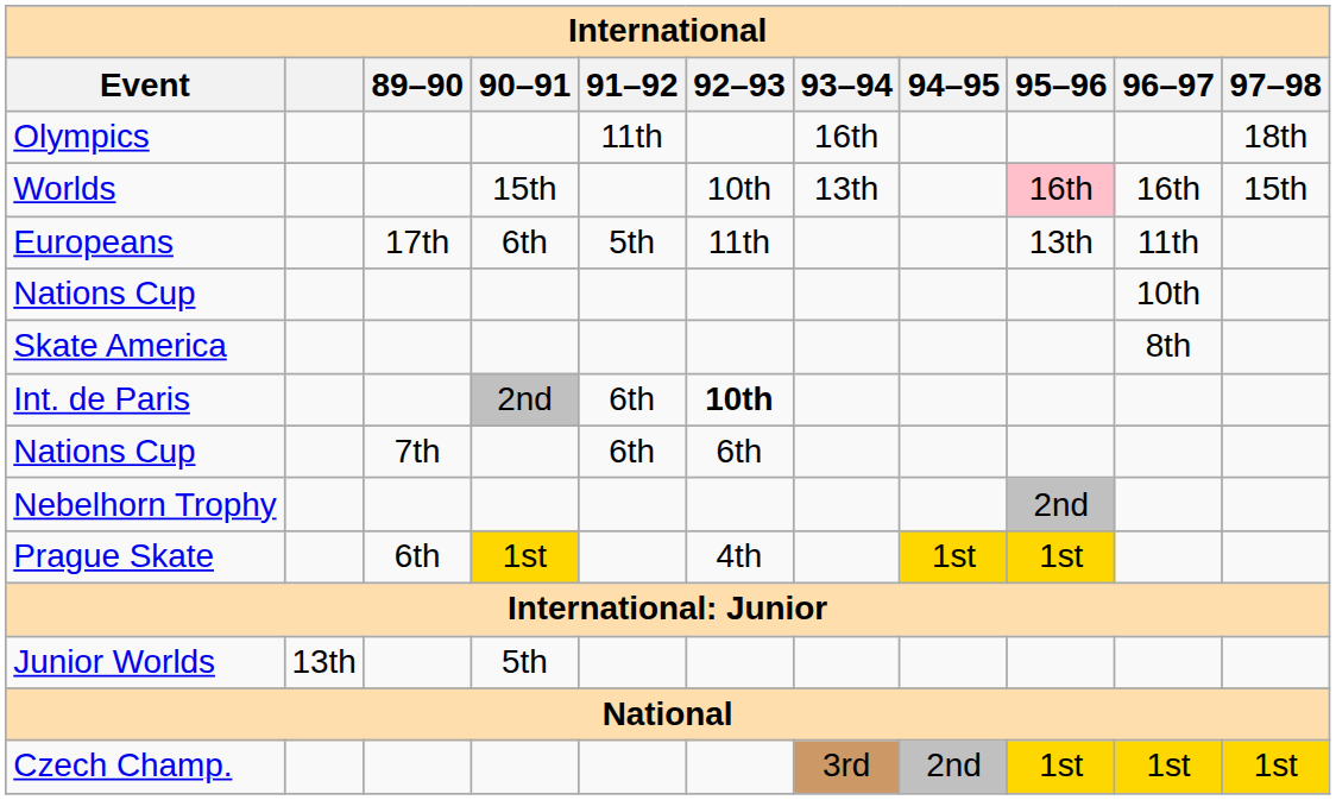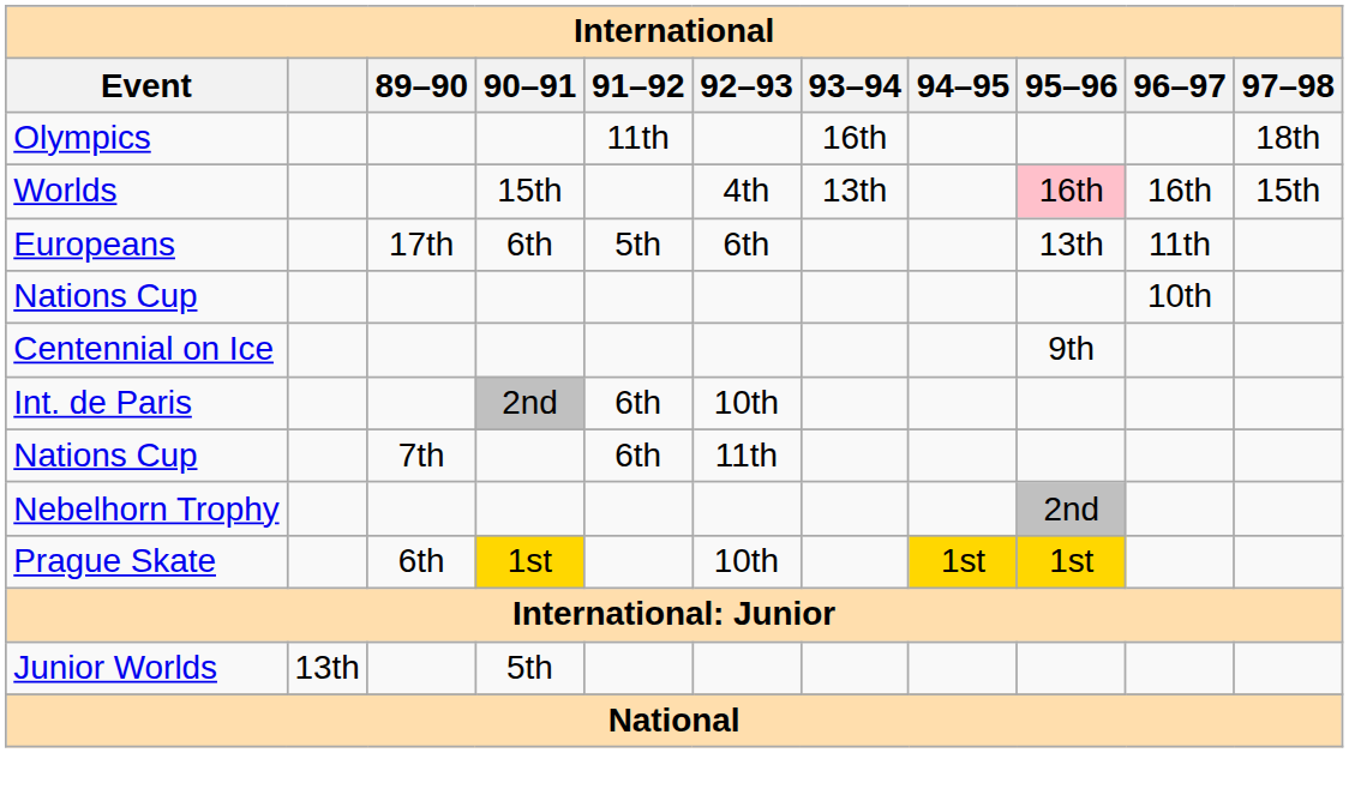 <table class="wikitable" style="text-align:center">
 <tr>
 <th style="background-color: #ffdead; " colspan=11 align=center>International</th>
 </tr>
 <tr>
 <th>Event</th>
 <th> <br> </th>
 <th>89–90 <br> </th>
 <th>90–91 <br> </th>
 <th>91–92 <br> </th>
 <th>92–93 <br> </th>
 <th>93–94 <br> </th>
 <th>94–95 <br> </th>
 <th>95–96 <br> </th>
 <th>96–97 <br> </th>
 <th>97–98 <br> </th>
 </tr>
 <tr>
 <td align=left><a href='#'>Olympics</a></td>
 <td></td>
 <td></td>
 <td></td>
 <td>11th</td>
 <td></td>
 <td>16th</td>
 <td></td>
 <td></td>
 <td></td>
 <td>18th</td>
 </tr>
 <tr>
 <td align=left><a href='#'>Worlds</a></td>
 <td></td>
 <td></td>
 <td>15th</td>
 <td></td>
-<td>10th</td>
+<td>4th</td>
 <td>13th</td>
 <td></td>
 <td style="background: pink;">16th</td>
 <td>16th</td>
 <td>15th</td>
 </tr>
 <tr>
 <td align=left><a href='#'>Europeans</a></td>
 <td></td>
 <td>17th</td>
 <td>6th</td>
 <td>5th</td>
-<td>11th</td>
+<td>6th</td>
 <td></td>
 <td></td>
 <td>13th</td>
 <td>11th</td>
 <td></td>
 </tr>
 <tr>
 <td align=left> <a href='#'>Nations Cup</a></td>
 <td></td>
 <td></td>
 <td></td>
 <td></td>
 <td></td>
 <td></td>
 <td></td>
 <td></td>
 <td>10th</td>
 <td></td>
 </tr>
 <tr>
-<td align=left>  <a href='#'>Skate America</a></td>
+<td align=left><a href='#'>Centennial on Ice</a></td>
 <td></td>
 <td></td>
 <td></td>
 <td></td>
 <td></td>
 <td></td>
 <td></td>
+<td>9th</td>
 <td></td>
-<td>8th</td>
 <td></td>
 </tr>
 <tr>
 <td align=left><a href='#'>Int. de Paris</a></td>
 <td></td>
 <td></td>
 <td bgcolor=silver>2nd</td>
 <td>6th</td>
-<td><strong>10th</strong></td>
+<td>10th</td>
 <td></td>
 <td></td>
 <td></td>
 <td></td>
 <td></td>
 </tr>
 <tr>
 <td align=left><a href='#'>Nations Cup</a></td>
 <td></td>
 <td>7th</td>
 <td></td>
 <td>6th</td>
-<td>6th</td>
+<td>11th</td>
 <td></td>
 <td></td>
 <td></td>
 <td></td>
 <td></td>
 </tr>
 <tr>
 <td align=left><a href='#'>Nebelhorn Trophy</a></td>
 <td></td>
 <td></td>
 <td></td>
 <td></td>
 <td></td>
 <td></td>
 <td></td>
 <td bgcolor=silver>2nd</td>
 <td></td>
 <td></td>
 </tr>
 <tr>
 <td align=left><a href='#'>Prague Skate</a></td>
 <td></td>
 <td>6th</td>
 <td bgcolor=gold>1st</td>
 <td></td>
-<td>4th</td>
+<td>10th</td>
 <td></td>
 <td bgcolor=gold>1st</td>
 <td bgcolor=gold>1st</td>
 <td></td>
 <td></td>
 </tr>
 <tr>
 <th style="background-color: #ffdead; " colspan=11 align=center>International: Junior</th>
 </tr>
 <tr>
 <td align=left><a href='#'>Junior Worlds</a></td>
 <td>13th</td>
 <td></td>
 <td>5th</td>
 <td></td>
 <td></td>
 <td></td>
 <td></td>
 <td></td>
 <td></td>
 <td></td>
 </tr>
 <tr>
 <th style="background-color: #ffdead; " colspan=11 align=center>National</th>
 </tr>
-<tr>
-<td align=left><a href='#'>Czech Champ.</a></td>
-<td></td>
-<td></td>
-<td></td>
-<td></td>
-<td></td>
-<td bgcolor=cc9966>3rd</td>
-<td bgcolor=silver>2nd</td>
-<td bgcolor=gold>1st</td>
-<td bgcolor=gold>1st</td>
-<td bgcolor=gold>1st</td>
-</tr>
 </table>
